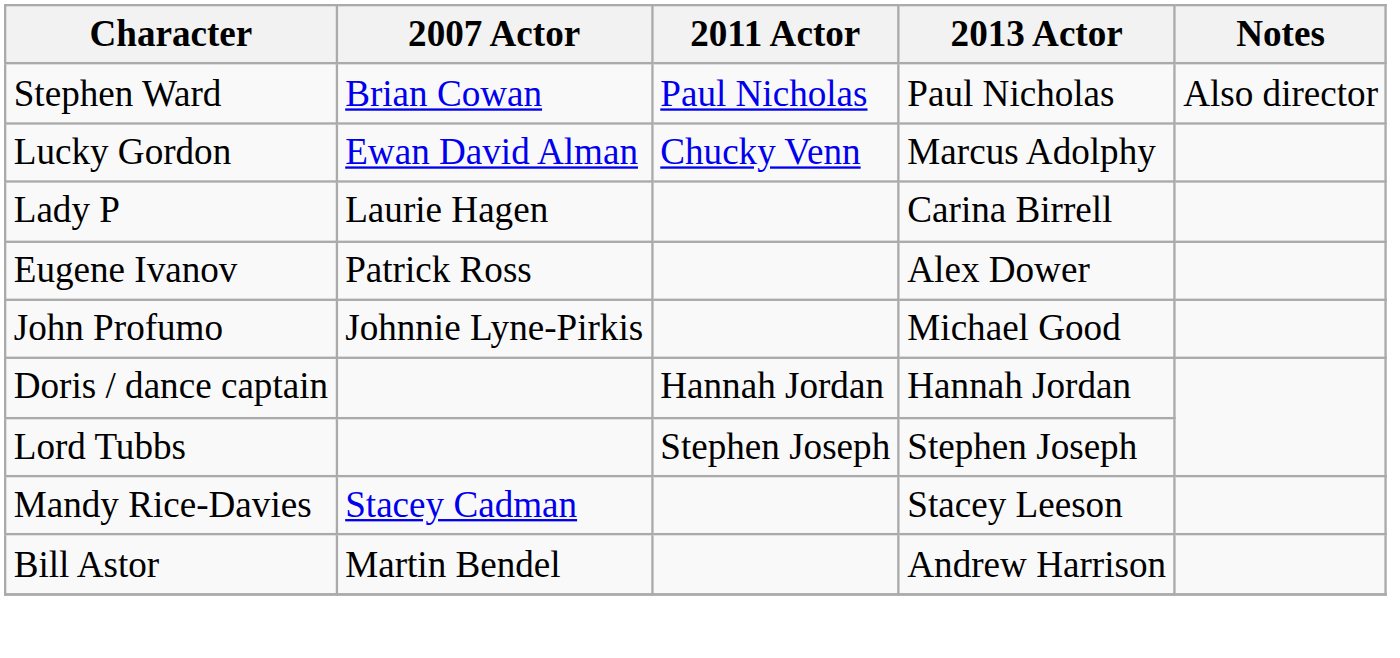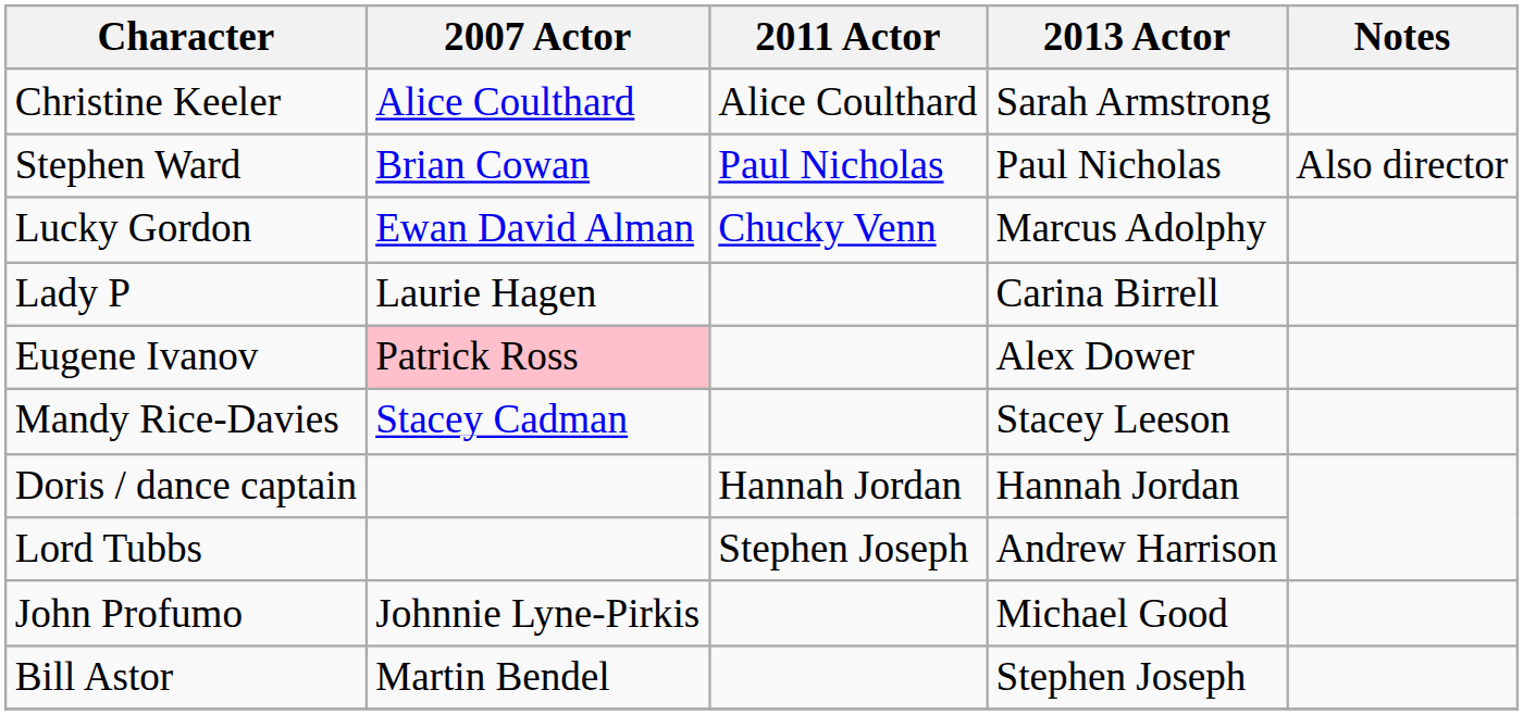 <table class="wikitable sortable">
 <tr>
 <th>Character</th>
 <th>2007 Actor</th>
 <th>2011 Actor</th>
 <th>2013 Actor</th>
 <th>Notes</th>
+</tr>
+<tr>
+<td>Christine Keeler</td>
+<td><a href='#'>Alice Coulthard</a></td>
+<td>Alice Coulthard</td>
+<td>Sarah Armstrong</td>
+<td></td>
 </tr>
 <tr>
 <td>Stephen Ward</td>
 <td><a href='#'>Brian Cowan</a></td>
 <td><a href='#'>Paul Nicholas</a></td>
 <td>Paul Nicholas</td>
 <td>Also director</td>
 </tr>
 <tr>
 <td>Lucky Gordon</td>
 <td><a href='#'>Ewan David Alman</a></td>
 <td><a href='#'>Chucky Venn</a></td>
 <td>Marcus Adolphy</td>
 <td></td>
 </tr>
 <tr>
 <td>Lady P</td>
 <td>Laurie Hagen</td>
 <td></td>
 <td>Carina Birrell</td>
 <td></td>
 </tr>
 <tr>
 <td>Eugene Ivanov</td>
-<td>Patrick Ross</td>
+<td style="background: pink;">Patrick Ross</td>
 <td></td>
 <td>Alex Dower</td>
 <td></td>
 </tr>
 <tr>
-<td>John Profumo</td>
-<td>Johnnie Lyne-Pirkis</td>
+<td>Mandy Rice-Davies</td>
+<td><a href='#'>Stacey Cadman</a></td>
 <td></td>
-<td>Michael Good</td>
+<td>Stacey Leeson</td>
 <td></td>
 </tr>
 <tr>
 <td>Doris / dance captain</td>
 <td></td>
 <td>Hannah Jordan</td>
 <td>Hannah Jordan</td>
 </tr>
 <tr>
 <td>Lord Tubbs</td>
 <td></td>
 <td>Stephen Joseph</td>
-<td>Stephen Joseph</td>
+<td>Andrew Harrison</td>
 </tr>
 <tr>
-<td>Mandy Rice-Davies</td>
-<td><a href='#'>Stacey Cadman</a></td>
+<td>John Profumo</td>
+<td>Johnnie Lyne-Pirkis</td>
 <td></td>
-<td>Stacey Leeson</td>
+<td>Michael Good</td>
 <td></td>
 </tr>
 <tr>
 <td>Bill Astor</td>
 <td>Martin Bendel</td>
 <td></td>
-<td>Andrew Harrison</td>
+<td>Stephen Joseph</td>
 <td></td>
 </tr>
 <tr>
 </tr>
 </table>
